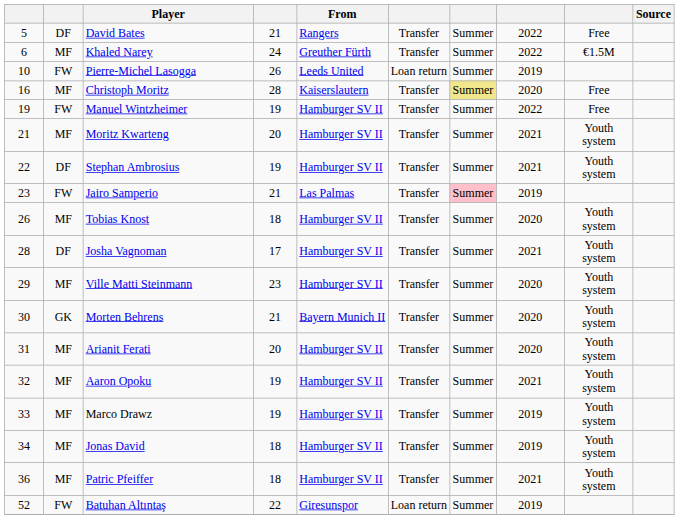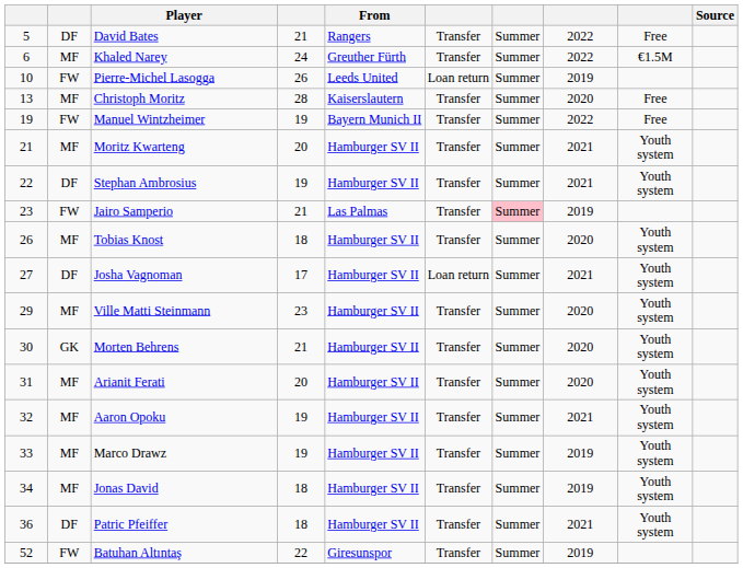 <table class="wikitable" style="text-align:center;">
 <tr>
 <th style="width:45px;"></th>
 <th style="width:45px;"></th>
 <th style="width:220px;">Player</th>
 <th style="width:50px;"></th>
 <th>From</th>
 <th></th>
 <th></th>
 <th style="width:84px;"></th>
 <th style="width:84px;"></th>
 <th>Source</th>
 </tr>
 <tr>
 <td>5</td>
 <td>DF</td>
 <td align=left> <a href='#'>David Bates</a></td>
 <td>21</td>
 <td align=left> <a href='#'>Rangers</a></td>
 <td>Transfer</td>
 <td>Summer</td>
 <td>2022</td>
 <td>Free</td>
 <td></td>
 </tr>
 <tr>
 <td>6</td>
 <td>MF</td>
 <td align="left"> <a href='#'>Khaled Narey</a></td>
 <td>24</td>
 <td style="text-align:left"> <a href='#'>Greuther Fürth</a></td>
 <td>Transfer</td>
 <td>Summer</td>
 <td>2022</td>
 <td>€1.5M</td>
 <td></td>
 </tr>
 <tr>
 <td>10</td>
 <td>FW</td>
 <td align=left> <a href='#'>Pierre-Michel Lasogga</a></td>
 <td>26</td>
 <td align=left> <a href='#'>Leeds United</a></td>
 <td>Loan return</td>
 <td>Summer</td>
 <td>2019</td>
 <td></td>
 <td></td>
 </tr>
 <tr>
-<td>16</td>
+<td>13</td>
 <td>MF</td>
 <td align=left> <a href='#'>Christoph Moritz</a></td>
 <td>28</td>
 <td align=left> <a href='#'>Kaiserslautern</a></td>
 <td>Transfer</td>
-<td style="background: khaki;">Summer</td>
+<td>Summer</td>
 <td>2020</td>
 <td>Free</td>
 <td></td>
 </tr>
 <tr>
 <td>19</td>
 <td>FW</td>
 <td align=left> <a href='#'>Manuel Wintzheimer</a></td>
 <td>19</td>
-<td align=left> <a href='#'>Hamburger SV II</a></td>
+<td align=left> <a href='#'>Bayern Munich II</a></td>
 <td>Transfer</td>
 <td>Summer</td>
 <td>2022</td>
 <td>Free</td>
 <td></td>
 </tr>
 <tr>
 <td>21</td>
 <td>MF</td>
 <td align=left> <a href='#'>Moritz Kwarteng</a></td>
 <td>20</td>
 <td align=left> <a href='#'>Hamburger SV II</a></td>
 <td>Transfer</td>
 <td>Summer</td>
 <td>2021</td>
 <td>Youth system</td>
 <td></td>
 </tr>
 <tr>
 <td>22</td>
 <td>DF</td>
 <td align=left> <a href='#'>Stephan Ambrosius</a></td>
 <td>19</td>
 <td align=left> <a href='#'>Hamburger SV II</a></td>
 <td>Transfer</td>
 <td>Summer</td>
 <td>2021</td>
 <td>Youth system</td>
 <td></td>
 </tr>
 <tr>
 <td>23</td>
 <td>FW</td>
 <td align=left> <a href='#'>Jairo Samperio</a></td>
 <td>21</td>
 <td align=left> <a href='#'>Las Palmas</a></td>
 <td>Transfer</td>
 <td style="background: pink;">Summer</td>
 <td>2019</td>
 <td></td>
 <td></td>
 </tr>
 <tr>
 <td>26</td>
 <td>MF</td>
 <td align=left> <a href='#'>Tobias Knost</a></td>
 <td>18</td>
 <td align=left> <a href='#'>Hamburger SV II</a></td>
 <td>Transfer</td>
 <td>Summer</td>
 <td>2020</td>
 <td>Youth system</td>
 <td></td>
 </tr>
 <tr>
-<td>28</td>
+<td>27</td>
 <td>DF</td>
 <td align=left> <a href='#'>Josha Vagnoman</a></td>
 <td>17</td>
 <td align=left> <a href='#'>Hamburger SV II</a></td>
-<td>Transfer</td>
+<td>Loan return</td>
 <td>Summer</td>
 <td>2021</td>
 <td>Youth system</td>
 <td></td>
 </tr>
 <tr>
 <td>29</td>
 <td>MF</td>
 <td align=left> <a href='#'>Ville Matti Steinmann</a></td>
 <td>23</td>
 <td align=left> <a href='#'>Hamburger SV II</a></td>
 <td>Transfer</td>
 <td>Summer</td>
 <td>2020</td>
 <td>Youth system</td>
 <td></td>
 </tr>
 <tr>
 <td>30</td>
 <td>GK</td>
 <td align=left> <a href='#'>Morten Behrens</a></td>
 <td>21</td>
-<td align=left> <a href='#'>Bayern Munich II</a></td>
+<td align=left> <a href='#'>Hamburger SV II</a></td>
 <td>Transfer</td>
 <td>Summer</td>
 <td>2020</td>
 <td>Youth system</td>
 <td></td>
 </tr>
 <tr>
 <td>31</td>
 <td>MF</td>
 <td align=left> <a href='#'>Arianit Ferati</a></td>
 <td>20</td>
 <td align=left> <a href='#'>Hamburger SV II</a></td>
 <td>Transfer</td>
 <td>Summer</td>
 <td>2020</td>
 <td>Youth system</td>
 <td></td>
 </tr>
 <tr>
 <td>32</td>
 <td>MF</td>
 <td align=left> <a href='#'>Aaron Opoku</a></td>
 <td>19</td>
 <td align=left> <a href='#'>Hamburger SV II</a></td>
 <td>Transfer</td>
 <td>Summer</td>
 <td>2021</td>
 <td>Youth system</td>
 <td></td>
 </tr>
 <tr>
 <td>33</td>
 <td>MF</td>
 <td align=left> Marco Drawz</td>
 <td>19</td>
 <td align=left> <a href='#'>Hamburger SV II</a></td>
 <td>Transfer</td>
 <td>Summer</td>
 <td>2019</td>
 <td>Youth system</td>
 <td></td>
 </tr>
 <tr>
 <td>34</td>
 <td>MF</td>
 <td align=left> <a href='#'>Jonas David</a></td>
 <td>18</td>
 <td align=left> <a href='#'>Hamburger SV II</a></td>
 <td>Transfer</td>
 <td>Summer</td>
 <td>2019</td>
 <td>Youth system</td>
 <td></td>
 </tr>
 <tr>
 <td>36</td>
-<td>MF</td>
+<td>DF</td>
 <td align=left> <a href='#'>Patric Pfeiffer</a></td>
 <td>18</td>
 <td align=left> <a href='#'>Hamburger SV II</a></td>
 <td>Transfer</td>
 <td>Summer</td>
 <td>2021</td>
 <td>Youth system</td>
 <td></td>
 </tr>
 <tr>
 <td>52</td>
 <td>FW</td>
 <td align=left> <a href='#'>Batuhan Altıntaş</a></td>
 <td>22</td>
 <td align=left> <a href='#'>Giresunspor</a></td>
-<td>Loan return</td>
+<td>Transfer</td>
 <td>Summer</td>
 <td>2019</td>
 <td></td>
 <td></td>
 </tr>
 <tr>
 </tr>
 </table>
